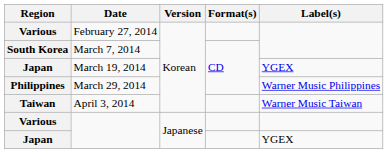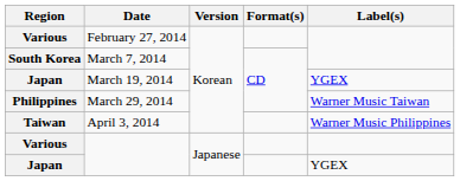 <table class="wikitable plainrowheaders">
 <tr>
 <th>Region</th>
 <th>Date</th>
 <th>Version</th>
 <th>Format(s)</th>
 <th>Label(s)</th>
 </tr>
 <tr>
 <th scope="row">Various</th>
 <td rowspan="2">February 27, 2014</td>
 <td rowspan="6">Korean</td>
 <td rowspan="2"></td>
 <td rowspan="3"></td>
 </tr>
 <tr>
 <th rowspan="2" scope="row">South Korea</th>
 </tr>
 <tr>
 <td>March 7, 2014</td>
 <td rowspan="3"><a href='#'>CD</a></td>
 </tr>
 <tr>
 <th scope="row">Japan</th>
 <td>March 19, 2014</td>
 <td><a href='#'>YGEX</a></td>
 </tr>
 <tr>
 <th scope="row">Philippines</th>
 <td>March 29, 2014</td>
-<td><a href='#'>Warner Music Philippines</a></td>
+<td><a href='#'>Warner Music Taiwan</a></td>
 </tr>
 <tr>
 <th scope="row">Taiwan</th>
 <td>April 3, 2014</td>
 <td></td>
-<td><a href='#'>Warner Music Taiwan</a></td>
+<td><a href='#'>Warner Music Philippines</a></td>
 </tr>
 <tr>
 <th scope="row">Various</th>
 <td rowspan="2"></td>
 <td rowspan="2">Japanese</td>
 <td></td>
 <td></td>
 </tr>
 <tr>
 <th scope="row">Japan</th>
 <td></td>
 <td>YGEX</td>
 </tr>
 </table>
